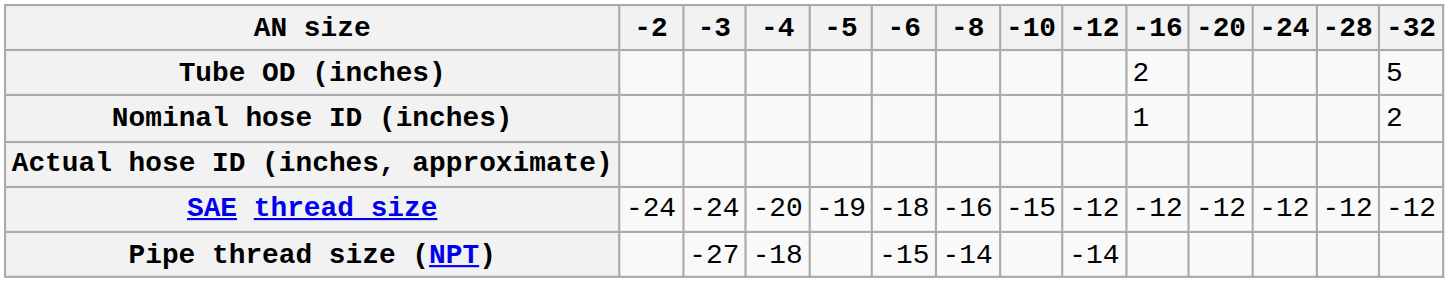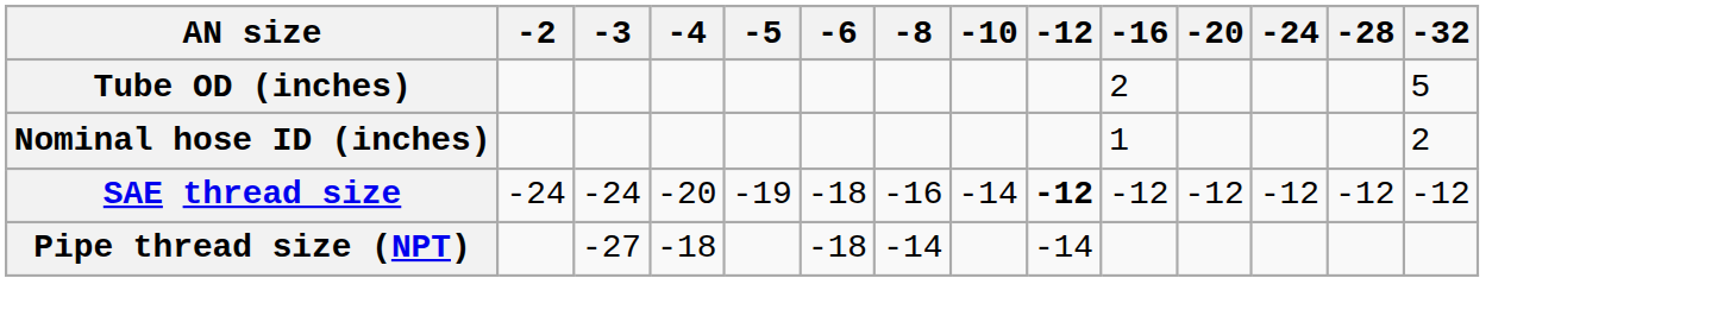 <table class="wikitable" border="1">
 <tr ---->
 <th>AN size</th>
 <th>-2</th>
 <th>-3</th>
 <th>-4</th>
 <th>-5</th>
 <th>-6</th>
 <th>-8</th>
 <th>-10</th>
 <th>-12</th>
 <th>-16</th>
 <th>-20</th>
 <th>-24</th>
 <th>-28</th>
 <th>-32</th>
 </tr>
 <tr ---->
 <th>Tube OD (inches)</th>
 <td></td>
 <td></td>
 <td></td>
 <td></td>
 <td></td>
 <td></td>
 <td></td>
 <td></td>
 <td>2</td>
 <td></td>
 <td></td>
 <td></td>
 <td>5</td>
 </tr>
 <tr ---->
 <th>Nominal hose ID (inches)</th>
 <td></td>
 <td></td>
 <td></td>
 <td></td>
 <td></td>
 <td></td>
 <td></td>
 <td></td>
 <td>1</td>
 <td></td>
 <td></td>
 <td></td>
 <td>2</td>
 </tr>
 <tr ---->
-<th>Actual hose ID (inches, approximate)</th>
-<td></td>
-<td></td>
-<td></td>
-<td></td>
-<td></td>
-<td></td>
-<td></td>
-<td></td>
-<td></td>
-<td></td>
-<td></td>
-<td></td>
-<td></td>
-</tr>
-<tr ---->
 <th><a href='#'>SAE</a> <a href='#'>thread size</a></th>
 <td>-24</td>
 <td>-24</td>
 <td>-20</td>
 <td>-19</td>
 <td>-18</td>
 <td>-16</td>
-<td>-15</td>
-<td>-12</td>
+<td>-14</td>
+<td><strong>-12</strong></td>
 <td>-12</td>
 <td>-12</td>
 <td>-12</td>
 <td>-12</td>
 <td>-12</td>
 </tr>
 <tr ---->
 <th>Pipe thread size (<a href='#'>NPT</a>)</th>
 <td></td>
 <td>-27</td>
 <td>-18</td>
 <td></td>
-<td>-15</td>
+<td>-18</td>
 <td>-14</td>
 <td></td>
 <td>-14</td>
 <td></td>
 <td></td>
 <td></td>
 <td></td>
 <td></td>
 </tr>
 </table>
